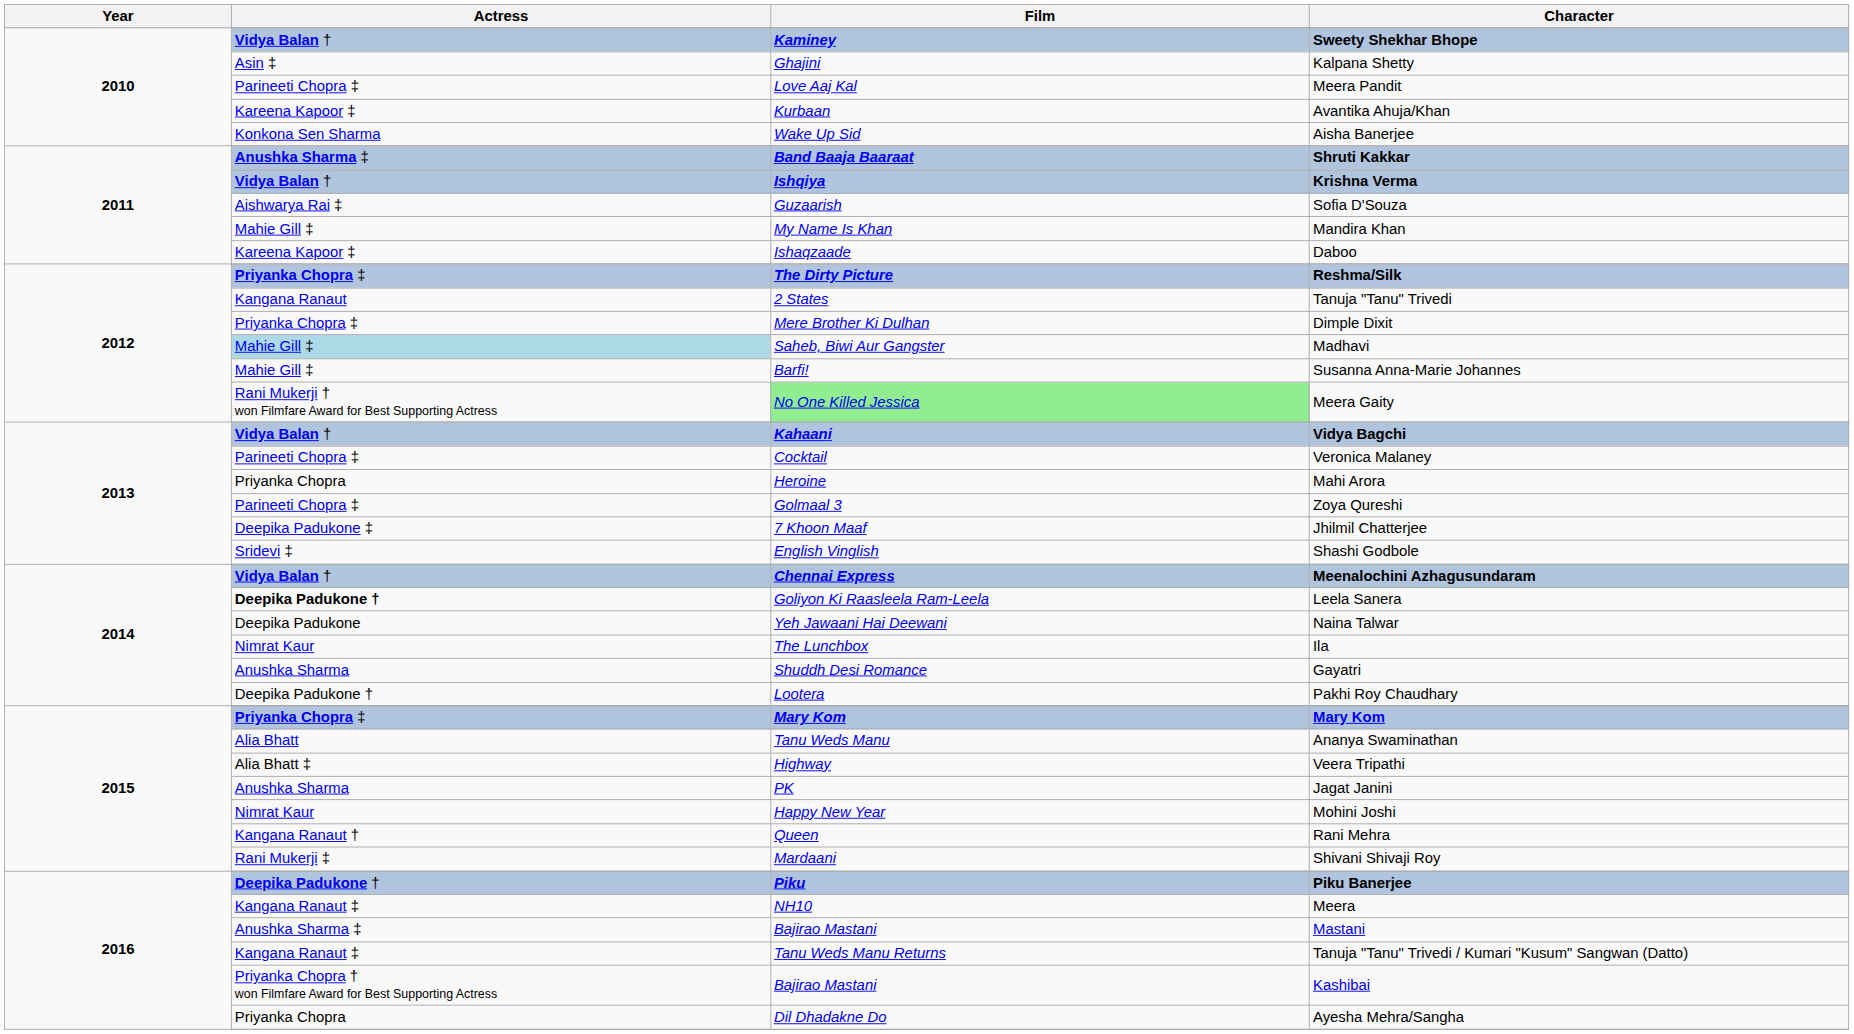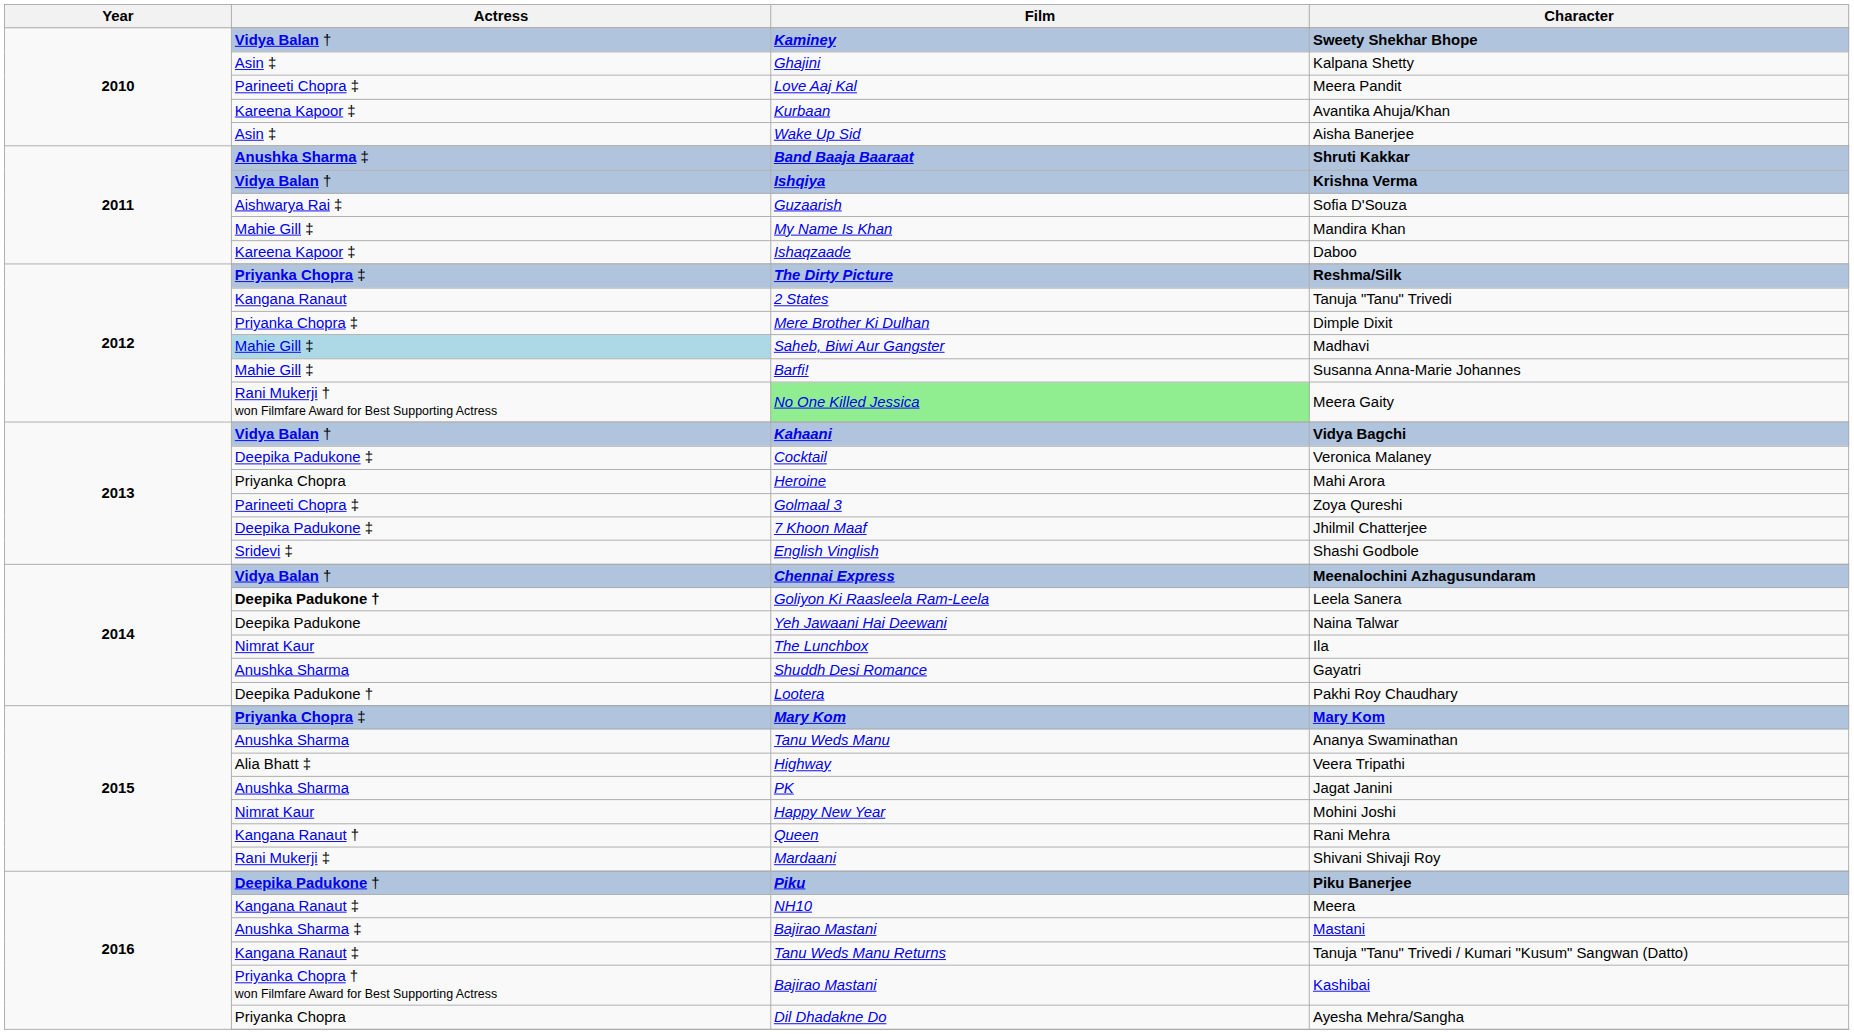 <table class="wikitable" style="width:100%">
 <tr bgcolor="#bebebe">
 <th width="8%">Year</th>
 <th width="19%">Actress</th>
 <th width="19%">Film</th>
 <th width="19%">Character</th>
 </tr>
 <tr>
 <td rowspan=6 style="text-align:center"><strong>2010</strong></td>
 </tr>
 <tr style="background:#B0C4DE;">
 <td><strong><a href='#'>Vidya Balan</a></strong> †</td>
 <td><strong><em><a href='#'>Kaminey</a></em></strong></td>
 <td><strong>Sweety Shekhar Bhope</strong></td>
 </tr>
 <tr>
 <td><a href='#'>Asin</a> ‡</td>
 <td><em><a href='#'>Ghajini</a></em></td>
 <td>Kalpana Shetty</td>
 </tr>
 <tr>
 <td><a href='#'>Parineeti Chopra</a> ‡</td>
 <td><em><a href='#'>Love Aaj Kal</a></em></td>
 <td>Meera Pandit</td>
 </tr>
 <tr>
 <td><a href='#'>Kareena Kapoor</a> ‡</td>
 <td><em><a href='#'>Kurbaan</a></em></td>
 <td>Avantika Ahuja/Khan</td>
 </tr>
 <tr>
-<td><a href='#'>Konkona Sen Sharma</a></td>
+<td><a href='#'>Asin</a> ‡</td>
 <td><em><a href='#'>Wake Up Sid</a></em></td>
 <td>Aisha Banerjee</td>
 </tr>
 <tr>
 <td rowspan=6 style="text-align:center"><strong>2011</strong></td>
 </tr>
 <tr style="background:#B0C4DE;">
 <td><strong><a href='#'>Anushka Sharma</a></strong> ‡</td>
 <td><strong><em><a href='#'>Band Baaja Baaraat</a></em></strong></td>
 <td><strong>Shruti Kakkar</strong></td>
 </tr>
 <tr style="background:#B0C4DE;">
 <td><strong><a href='#'>Vidya Balan</a></strong> †</td>
 <td><strong><em><a href='#'>Ishqiya</a></em></strong></td>
 <td><strong>Krishna Verma</strong></td>
 </tr>
 <tr>
 <td><a href='#'>Aishwarya Rai</a> ‡</td>
 <td><em><a href='#'>Guzaarish</a></em></td>
 <td>Sofia D'Souza</td>
 </tr>
 <tr>
 <td><a href='#'>Mahie Gill</a> ‡</td>
 <td><em><a href='#'>My Name Is Khan</a></em></td>
 <td>Mandira Khan</td>
 </tr>
 <tr>
 <td><a href='#'>Kareena Kapoor</a> ‡</td>
 <td><em><a href='#'>Ishaqzaade</a></em></td>
 <td>Daboo</td>
 </tr>
 <tr>
 <td rowspan=7 style="text-align:center"><strong>2012</strong></td>
 </tr>
 <tr style="background:#B0C4DE;">
 <td><strong><a href='#'>Priyanka Chopra</a></strong> ‡</td>
 <td><strong><em><a href='#'>The Dirty Picture</a></em></strong></td>
 <td><strong>Reshma/Silk</strong></td>
 </tr>
 <tr>
 <td><a href='#'>Kangana Ranaut</a></td>
 <td><em><a href='#'>2 States</a></em></td>
 <td>Tanuja "Tanu" Trivedi</td>
 </tr>
 <tr>
 <td><a href='#'>Priyanka Chopra</a> ‡</td>
 <td><em><a href='#'>Mere Brother Ki Dulhan</a></em></td>
 <td>Dimple Dixit</td>
 </tr>
 <tr>
 <td style="background: lightblue;"><a href='#'>Mahie Gill</a> ‡</td>
 <td><em><a href='#'>Saheb, Biwi Aur Gangster</a></em></td>
 <td>Madhavi</td>
 </tr>
 <tr>
 <td><a href='#'>Mahie Gill</a> ‡</td>
 <td><em><a href='#'>Barfi!</a></em></td>
 <td>Susanna Anna-Marie Johannes</td>
 </tr>
 <tr>
 <td><a href='#'>Rani Mukerji</a> † <br><small>won Filmfare Award for Best Supporting Actress</small></td>
 <td style="background: lightgreen;"><em><a href='#'>No One Killed Jessica</a></em></td>
 <td>Meera Gaity</td>
 </tr>
 <tr>
 <td rowspan=7 style="text-align:center"><strong>2013</strong></td>
 </tr>
 <tr style="background:#B0C4DE;">
 <td><strong><a href='#'>Vidya Balan</a></strong> †</td>
 <td><strong><em><a href='#'>Kahaani</a></em></strong></td>
 <td><strong>Vidya Bagchi</strong></td>
 </tr>
 <tr>
-<td><a href='#'>Parineeti Chopra</a> ‡</td>
+<td><a href='#'>Deepika Padukone</a> ‡</td>
 <td><em><a href='#'>Cocktail</a></em></td>
 <td>Veronica Malaney</td>
 </tr>
 <tr>
 <td>Priyanka Chopra</td>
 <td><em><a href='#'>Heroine</a></em></td>
 <td>Mahi Arora</td>
 </tr>
 <tr>
 <td><a href='#'>Parineeti Chopra</a> ‡</td>
 <td><em><a href='#'>Golmaal 3</a></em></td>
 <td>Zoya Qureshi</td>
 </tr>
 <tr>
 <td><a href='#'>Deepika Padukone</a> ‡</td>
 <td><em><a href='#'>7 Khoon Maaf</a></em></td>
 <td>Jhilmil Chatterjee</td>
 </tr>
 <tr>
 <td><a href='#'>Sridevi</a> ‡</td>
 <td><em><a href='#'>English Vinglish</a></em></td>
 <td>Shashi Godbole</td>
 </tr>
 <tr>
 <td rowspan=7 style="text-align:center"><strong>2014</strong></td>
 </tr>
 <tr style="background:#B0C4DE;">
 <td><strong><a href='#'>Vidya Balan</a></strong> †</td>
 <td><strong><em><a href='#'>Chennai Express</a></em></strong></td>
 <td><strong>Meenalochini Azhagusundaram</strong></td>
 </tr>
 <tr>
 <td><strong>Deepika Padukone †</strong></td>
 <td><em><a href='#'>Goliyon Ki Raasleela Ram-Leela</a></em></td>
 <td>Leela Sanera</td>
 </tr>
 <tr>
 <td>Deepika Padukone</td>
 <td><em><a href='#'>Yeh Jawaani Hai Deewani</a></em></td>
 <td>Naina Talwar</td>
 </tr>
 <tr>
 <td><a href='#'>Nimrat Kaur</a></td>
 <td><em><a href='#'>The Lunchbox</a></em></td>
 <td>Ila</td>
 </tr>
 <tr>
 <td><a href='#'>Anushka Sharma</a></td>
 <td><em><a href='#'>Shuddh Desi Romance</a></em></td>
 <td>Gayatri</td>
 </tr>
 <tr>
 <td>Deepika Padukone †</td>
 <td><em><a href='#'>Lootera</a></em></td>
 <td>Pakhi Roy Chaudhary</td>
 </tr>
 <tr>
 <td rowspan=8 style="text-align:center"><strong>2015</strong></td>
 </tr>
 <tr style="background:#B0C4DE;">
 <td><strong><a href='#'>Priyanka Chopra</a></strong> ‡</td>
 <td><strong><em><a href='#'>Mary Kom</a></em></strong></td>
 <td><strong><a href='#'>Mary Kom</a></strong></td>
 </tr>
 <tr>
-<td><a href='#'>Alia Bhatt</a></td>
+<td><a href='#'>Anushka Sharma</a></td>
 <td><em><a href='#'>Tanu Weds Manu</a></em></td>
 <td>Ananya Swaminathan</td>
 </tr>
 <tr>
 <td>Alia Bhatt ‡</td>
 <td><em><a href='#'>Highway</a></em></td>
 <td>Veera Tripathi</td>
 </tr>
 <tr>
 <td><a href='#'>Anushka Sharma</a></td>
 <td><em><a href='#'>PK</a></em></td>
 <td>Jagat Janini</td>
 </tr>
 <tr>
 <td><a href='#'>Nimrat Kaur</a></td>
 <td><em><a href='#'>Happy New Year</a></em></td>
 <td>Mohini Joshi</td>
 </tr>
 <tr>
 <td><a href='#'>Kangana Ranaut</a> †</td>
 <td><em><a href='#'>Queen</a></em></td>
 <td>Rani Mehra</td>
 </tr>
 <tr>
 <td><a href='#'>Rani Mukerji</a> ‡</td>
 <td><em><a href='#'>Mardaani</a></em></td>
 <td>Shivani Shivaji Roy</td>
 </tr>
 <tr>
 <td rowspan=8 style="text-align:center"><strong>2016</strong></td>
 </tr>
 <tr style="background:#B0C4DE;">
 <td><strong><a href='#'>Deepika Padukone</a></strong> †</td>
 <td><strong><em><a href='#'>Piku</a></em></strong></td>
 <td><strong>Piku Banerjee</strong></td>
 </tr>
 <tr>
 <td><a href='#'>Kangana Ranaut</a> ‡</td>
 <td><em><a href='#'>NH10</a></em></td>
 <td>Meera</td>
 </tr>
 <tr>
 <td><a href='#'>Anushka Sharma</a> ‡</td>
 <td><em><a href='#'>Bajirao Mastani</a></em></td>
 <td><a href='#'>Mastani</a></td>
 </tr>
 <tr>
 <td><a href='#'>Kangana Ranaut</a> ‡</td>
 <td><em><a href='#'>Tanu Weds Manu Returns</a></em></td>
 <td>Tanuja "Tanu" Trivedi / Kumari "Kusum" Sangwan (Datto)</td>
 </tr>
 <tr>
 <td><a href='#'>Priyanka Chopra</a> †<br><small>won Filmfare Award for Best Supporting Actress</small></td>
 <td><em><a href='#'>Bajirao Mastani</a></em></td>
 <td><a href='#'>Kashibai</a></td>
 </tr>
 <tr>
 <td>Priyanka Chopra</td>
 <td><em><a href='#'>Dil Dhadakne Do</a></em></td>
 <td>Ayesha Mehra/Sangha</td>
 </tr>
 <tr>
 </tr>
 </table>
